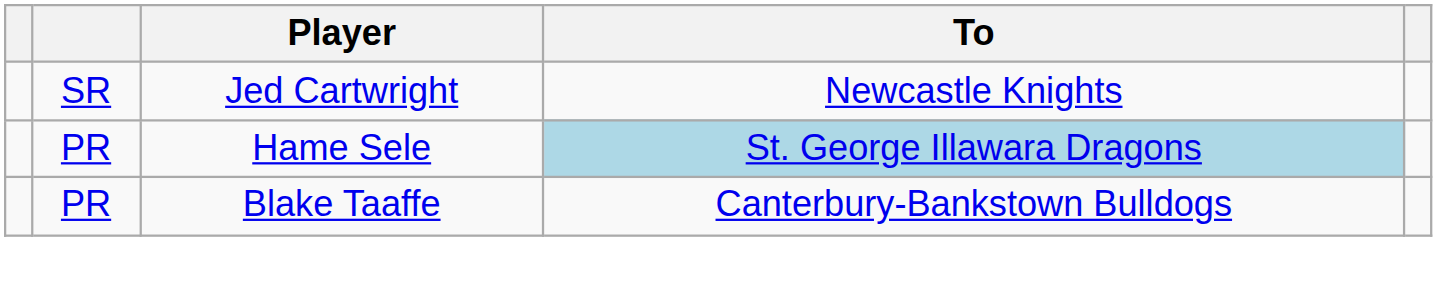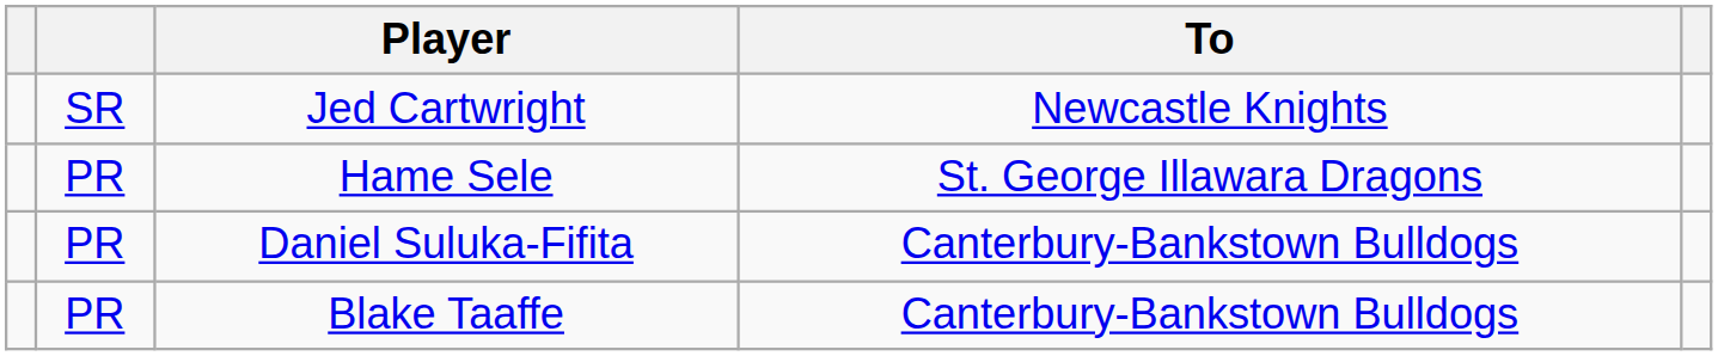 <table class="wikitable sortable" style="width:50%; font-size:100%;">
 <tr>
 <th></th>
 <th></th>
 <th>Player</th>
 <th>To</th>
 <th></th>
 </tr>
 <tr>
 <td align="center"></td>
 <td align="center"><a href='#'>SR</a></td>
 <td align="center"><a href='#'>Jed Cartwright</a></td>
 <td align="center"> <a href='#'>Newcastle Knights</a></td>
 <td align="center"></td>
 </tr>
 <tr>
 <td align="center"></td>
 <td align="center"><a href='#'>PR</a></td>
 <td align="center"><a href='#'>Hame Sele</a></td>
-<td align="center" style="background: lightblue;"> <a href='#'>St. George Illawara Dragons</a></td>
+<td align="center"> <a href='#'>St. George Illawara Dragons</a></td>
+<td align="center"></td>
+</tr>
+<tr>
+<td align="center"></td>
+<td align="center"><a href='#'>PR</a></td>
+<td align="center"><a href='#'>Daniel Suluka-Fifita</a></td>
+<td align="center"> <a href='#'>Canterbury-Bankstown Bulldogs</a></td>
 <td align="center"></td>
 </tr>
 <tr>
 <td align="center"></td>
 <td align="center"><a href='#'>PR</a></td>
 <td align="center"><a href='#'>Blake Taaffe</a></td>
 <td align="center"> <a href='#'>Canterbury-Bankstown Bulldogs</a></td>
 <td align="center"></td>
 </tr>
 </table>
